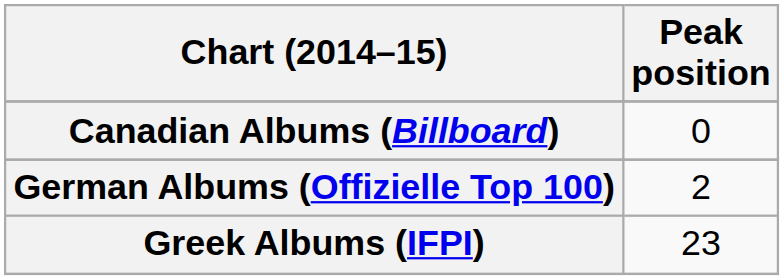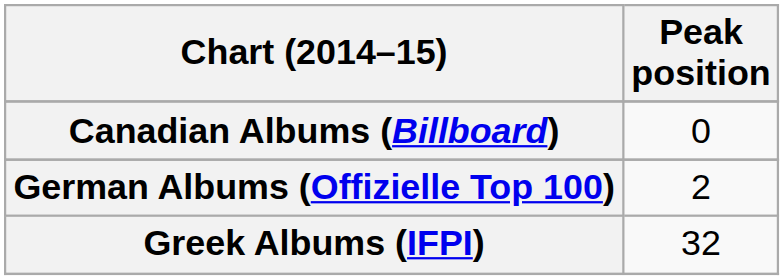 <table class="wikitable plainrowheaders sortable" style="text-align:center;">
 <tr>
 <th>Chart (2014–15)</th>
 <th>Peak<br>position</th>
 </tr>
 <tr>
 </tr>
 <tr>
 </tr>
 <tr>
 </tr>
 <tr>
 </tr>
 <tr>
 <th scope="row">Canadian Albums (<a href='#'><em>Billboard</em></a>)</th>
 <td>0</td>
 </tr>
 <tr>
 </tr>
 <tr>
 </tr>
 <tr>
 </tr>
 <tr>
 </tr>
 <tr>
 </tr>
 <tr>
 <th scope="row">German Albums (<a href='#'>Offizielle Top 100</a>)</th>
 <td>2</td>
 </tr>
 <tr>
 <th scope="row">Greek Albums (<a href='#'>IFPI</a>)</th>
-<td>23</td>
+<td>32</td>
 </tr>
 <tr>
 </tr>
 <tr>
 </tr>
 <tr>
 </tr>
 <tr>
 </tr>
 <tr>
 </tr>
 <tr>
 </tr>
 <tr>
 </tr>
 <tr>
 </tr>
 <tr>
 </tr>
 <tr>
 </tr>
 <tr>
 </tr>
 <tr>
 </tr>
 <tr>
 </tr>
 <tr>
 </tr>
 <tr>
 </tr>
 <tr>
 </tr>
 <tr>
 </tr>
 <tr>
 </tr>
 <tr>
 </tr>
 <tr>
 </tr>
 </table>
